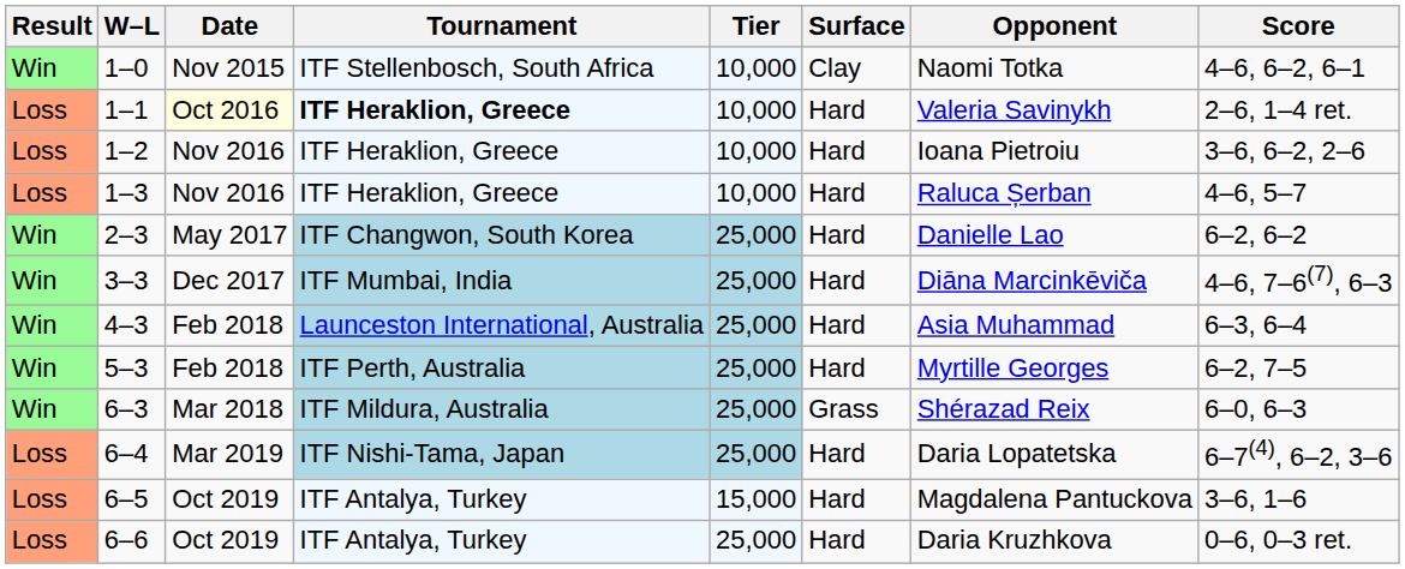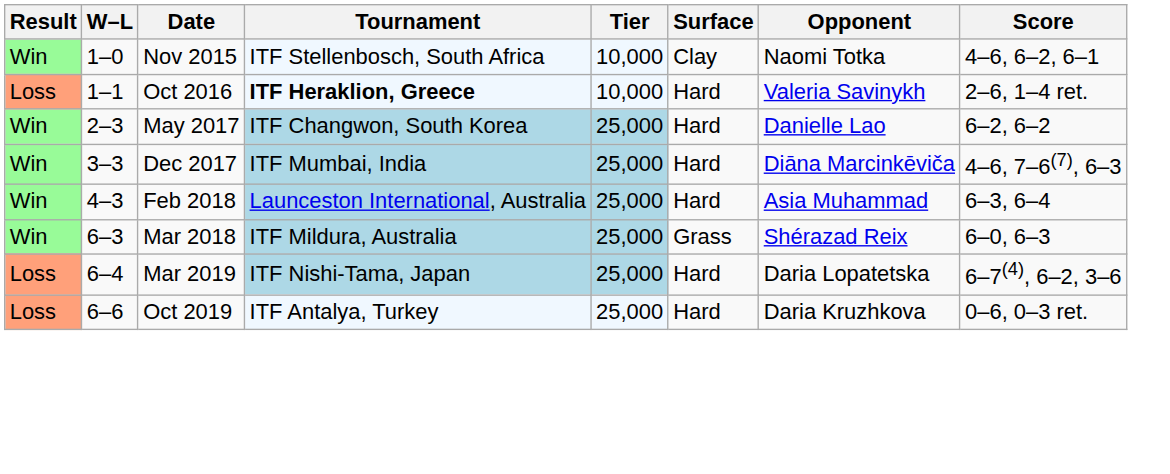 <table class="sortable wikitable">
 <tr>
 <th>Result</th>
 <th class="unsortable">W–L</th>
 <th>Date</th>
 <th>Tournament</th>
 <th>Tier</th>
 <th>Surface</th>
 <th>Opponent</th>
 <th class="unsortable">Score</th>
 </tr>
 <tr>
 <td style="background:#98fb98;">Win</td>
 <td>1–0</td>
 <td>Nov 2015</td>
 <td style="background:#f0f8ff;">ITF Stellenbosch, South Africa</td>
 <td style="background:#f0f8ff;">10,000</td>
 <td>Clay</td>
 <td> Naomi Totka</td>
 <td>4–6, 6–2, 6–1</td>
 </tr>
 <tr>
 <td style="background:#ffa07a;">Loss</td>
 <td>1–1</td>
-<td style="background: lightyellow;">Oct 2016</td>
+<td>Oct 2016</td>
 <td style="background:#f0f8ff;"><strong>ITF Heraklion, Greece</strong></td>
 <td style="background:#f0f8ff;">10,000</td>
 <td>Hard</td>
 <td> <a href='#'>Valeria Savinykh</a></td>
 <td>2–6, 1–4 ret.</td>
-</tr>
-<tr>
-<td style="background:#ffa07a;">Loss</td>
-<td>1–2</td>
-<td>Nov 2016</td>
-<td style="background:#f0f8ff;">ITF Heraklion, Greece</td>
-<td style="background:#f0f8ff;">10,000</td>
-<td>Hard</td>
-<td> Ioana Pietroiu</td>
-<td>3–6, 6–2, 2–6</td>
-</tr>
-<tr>
-<td style="background:#ffa07a;">Loss</td>
-<td>1–3</td>
-<td>Nov 2016</td>
-<td style="background:#f0f8ff;">ITF Heraklion, Greece</td>
-<td style="background:#f0f8ff;">10,000</td>
-<td>Hard</td>
-<td> <a href='#'>Raluca Șerban</a></td>
-<td>4–6, 5–7</td>
 </tr>
 <tr>
 <td style="background:#98fb98;">Win</td>
 <td>2–3</td>
 <td>May 2017</td>
 <td style="background:lightblue;">ITF Changwon, South Korea</td>
 <td style="background:lightblue;">25,000</td>
 <td>Hard</td>
 <td> <a href='#'>Danielle Lao</a></td>
 <td>6–2, 6–2</td>
 </tr>
 <tr>
 <td style="background:#98fb98;">Win</td>
 <td>3–3</td>
 <td>Dec 2017</td>
 <td style="background:lightblue;">ITF Mumbai, India</td>
 <td style="background:lightblue;">25,000</td>
 <td>Hard</td>
 <td> <a href='#'>Diāna Marcinkēviča</a></td>
 <td>4–6, 7–6<sup>(7)</sup>, 6–3</td>
 </tr>
 <tr>
 <td style="background:#98fb98;">Win</td>
 <td>4–3</td>
 <td>Feb 2018</td>
 <td style="background:lightblue;"><a href='#'>Launceston International</a>, Australia</td>
 <td style="background:lightblue;">25,000</td>
 <td>Hard</td>
 <td> <a href='#'>Asia Muhammad</a></td>
 <td>6–3, 6–4</td>
 </tr>
 <tr>
 <td style="background:#98fb98;">Win</td>
-<td>5–3</td>
-<td>Feb 2018</td>
-<td style="background:lightblue;">ITF Perth, Australia</td>
-<td style="background:lightblue;">25,000</td>
-<td>Hard</td>
-<td> <a href='#'>Myrtille Georges</a></td>
-<td>6–2, 7–5</td>
-</tr>
-<tr>
-<td style="background:#98fb98;">Win</td>
 <td>6–3</td>
 <td>Mar 2018</td>
 <td style="background:lightblue;">ITF Mildura, Australia</td>
 <td style="background:lightblue;">25,000</td>
 <td>Grass</td>
 <td> <a href='#'>Shérazad Reix</a></td>
 <td>6–0, 6–3</td>
 </tr>
 <tr>
 <td style="background:#ffa07a;">Loss</td>
 <td>6–4</td>
 <td>Mar 2019</td>
 <td style="background:lightblue;">ITF Nishi-Tama, Japan</td>
 <td style="background:lightblue;">25,000</td>
 <td>Hard</td>
 <td> Daria Lopatetska</td>
 <td>6–7<sup>(4)</sup>, 6–2, 3–6</td>
 </tr>
 <tr>
 <td style="background:#ffa07a;">Loss</td>
-<td>6–5</td>
-<td>Oct 2019</td>
-<td style="background:#f0f8ff;">ITF Antalya, Turkey</td>
-<td style="background:#f0f8ff;">15,000</td>
-<td>Hard</td>
-<td> Magdalena Pantuckova</td>
-<td>3–6, 1–6</td>
-</tr>
-<tr>
-<td style="background:#ffa07a;">Loss</td>
 <td>6–6</td>
 <td>Oct 2019</td>
 <td style="background:#f0f8ff;">ITF Antalya, Turkey</td>
 <td style="background:#f0f8ff;">25,000</td>
 <td>Hard</td>
 <td> Daria Kruzhkova</td>
 <td>0–6, 0–3 ret.</td>
 </tr>
 </table>
